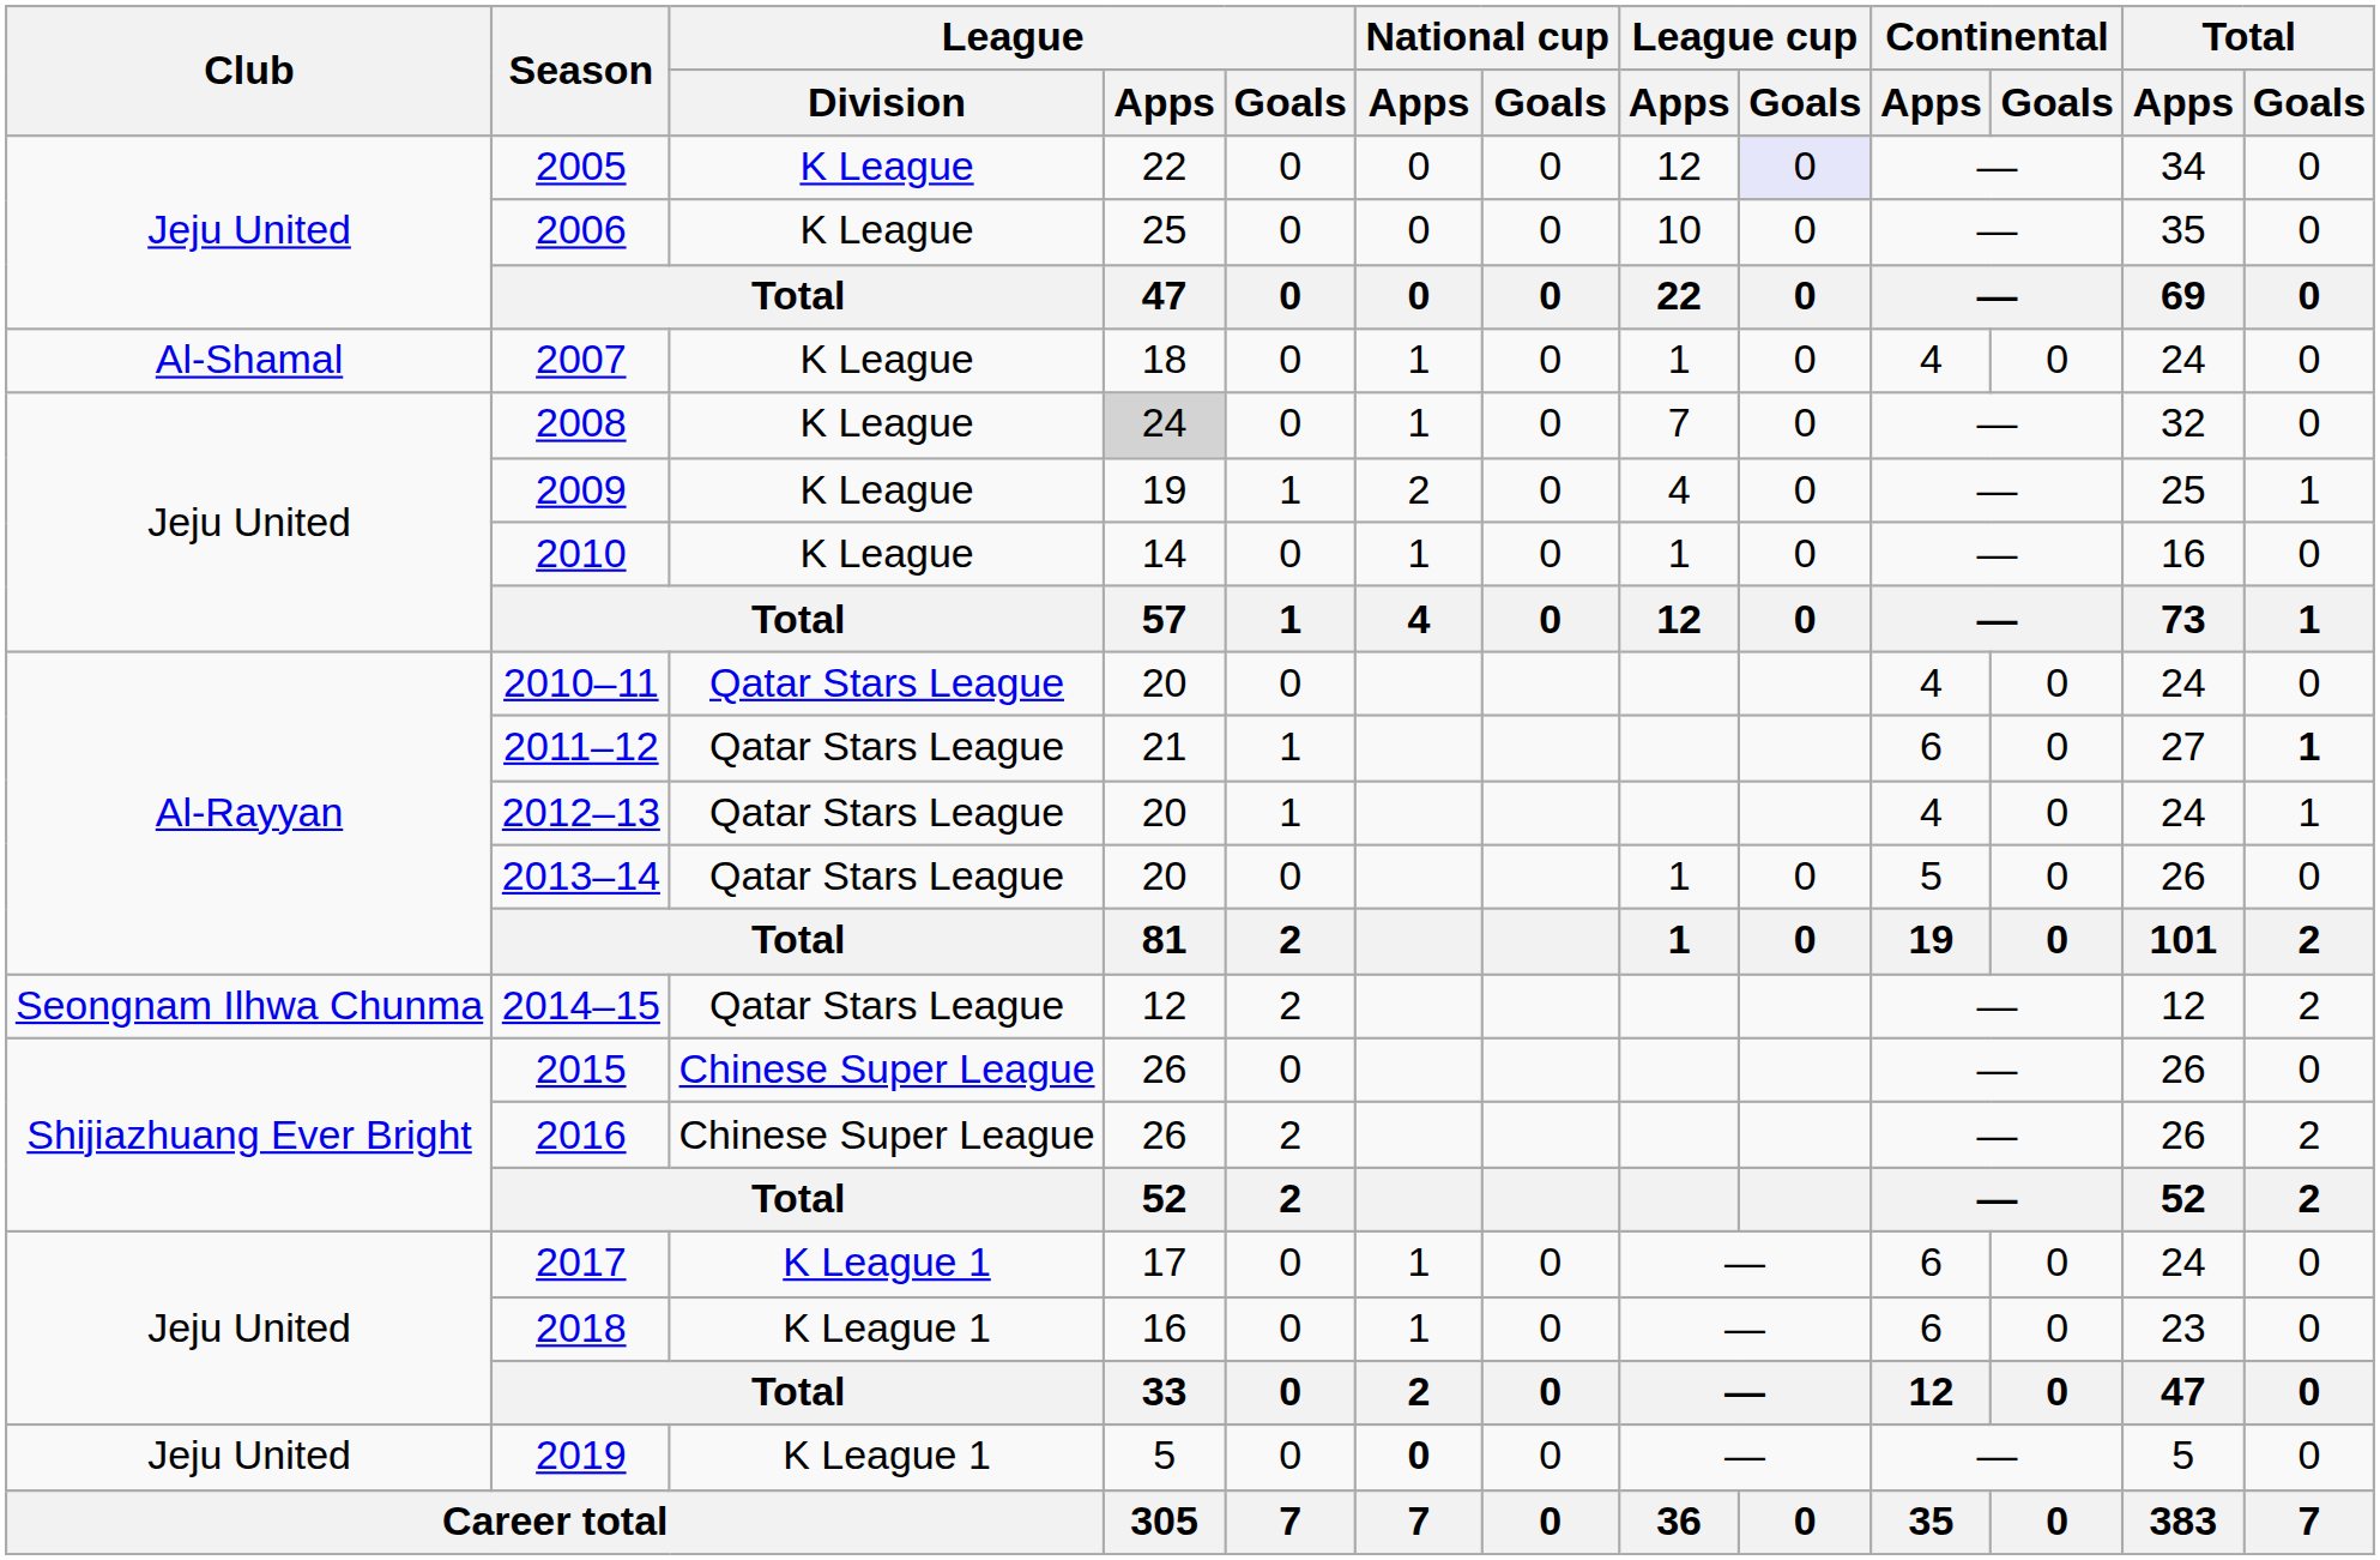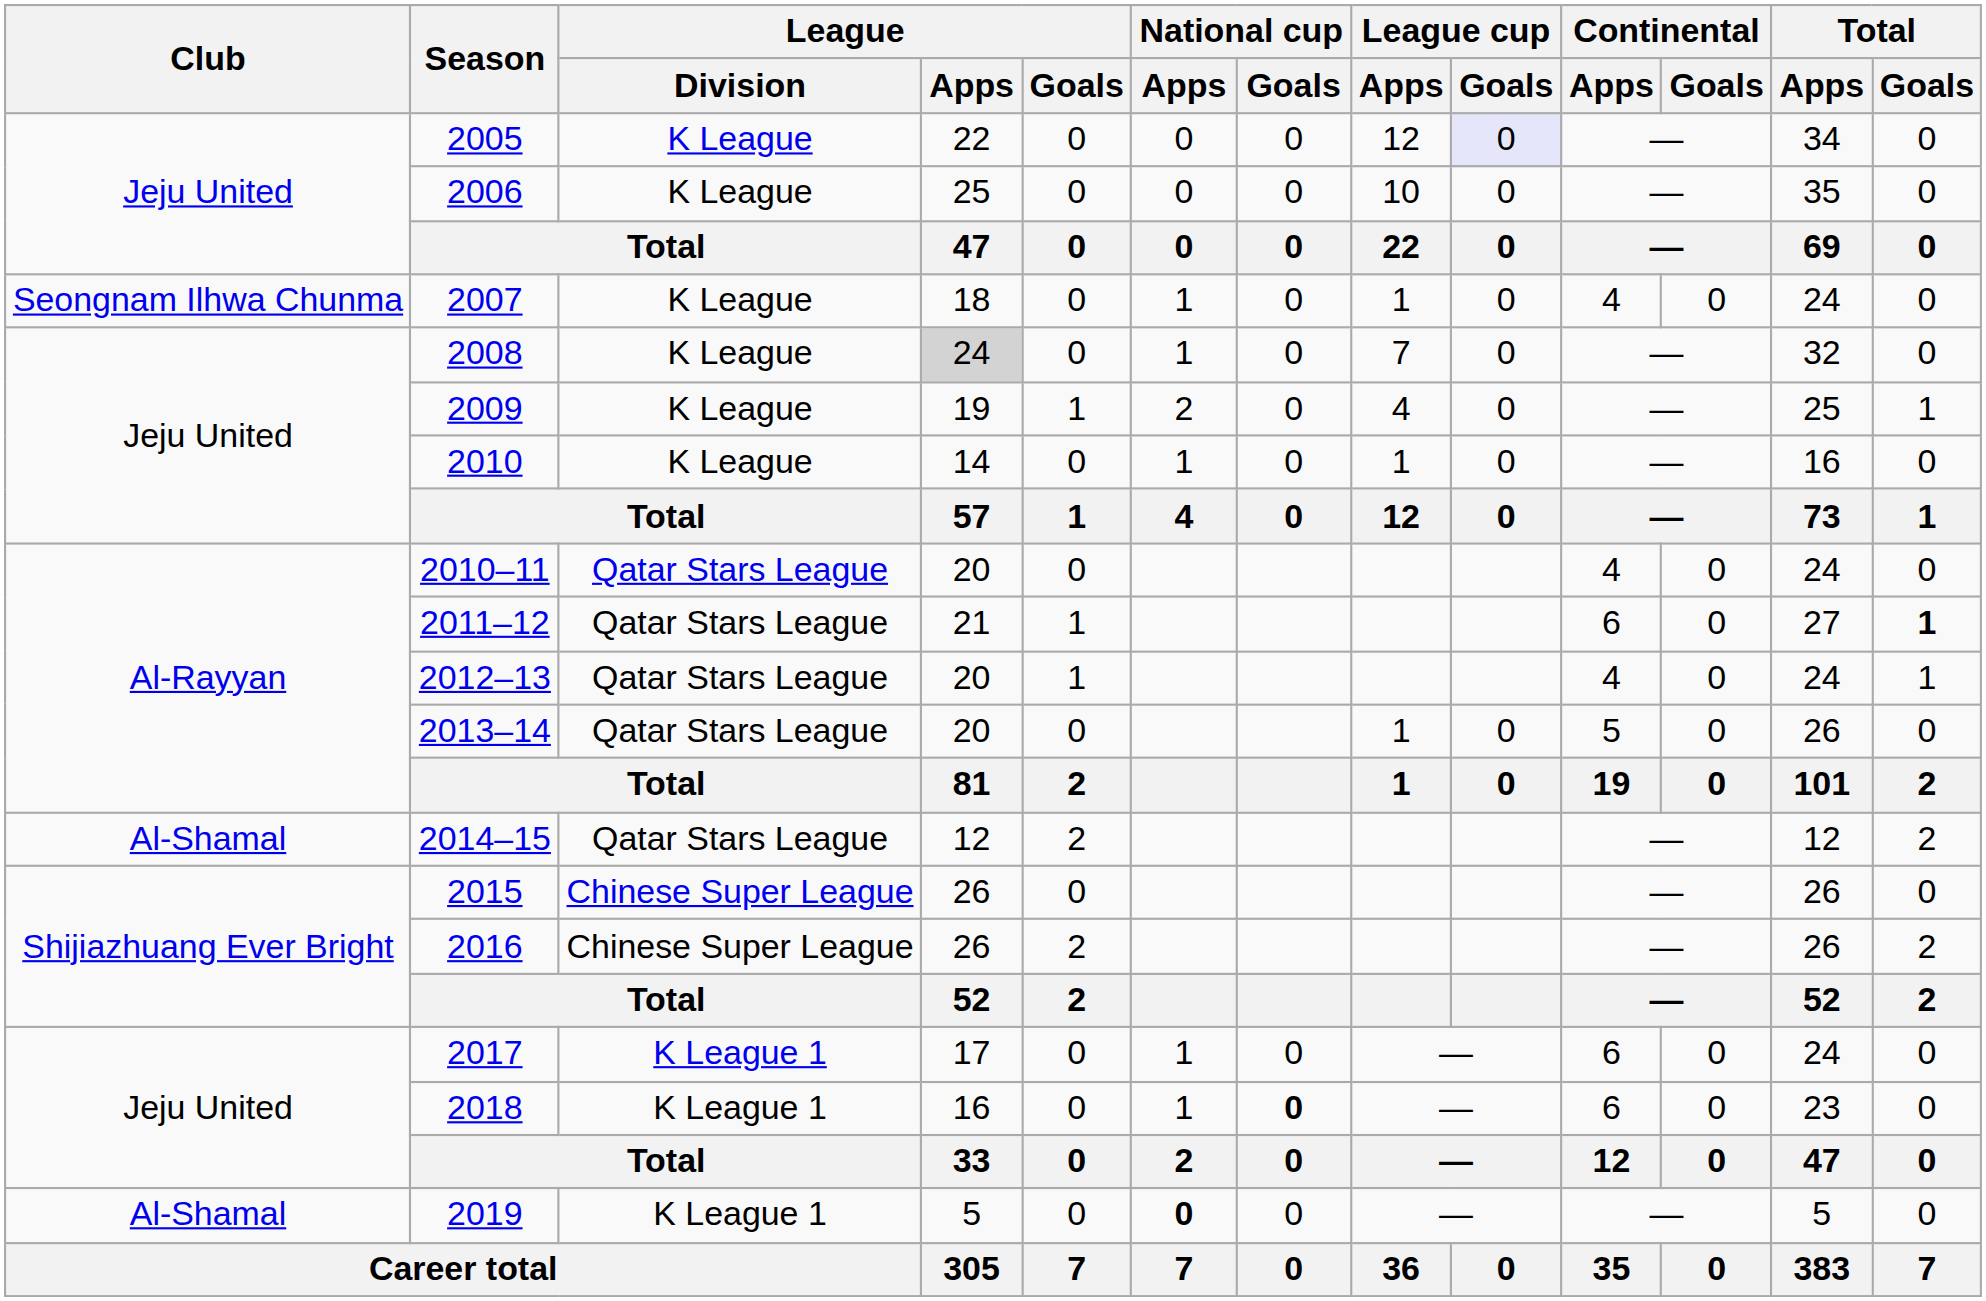 <table class="wikitable" style="text-align:center;">
 <tr>
 <th rowspan=2>Club</th>
 <th rowspan=2>Season</th>
 <th colspan=3>League</th>
 <th colspan=2>National cup</th>
 <th colspan=2>League cup</th>
 <th colspan=2>Continental</th>
 <th colspan=2>Total</th>
 </tr>
 <tr>
 <th>Division</th>
 <th>Apps</th>
 <th>Goals</th>
 <th>Apps</th>
 <th>Goals</th>
 <th>Apps</th>
 <th>Goals</th>
 <th>Apps</th>
 <th>Goals</th>
 <th>Apps</th>
 <th>Goals</th>
 </tr>
 <tr>
 <td rowspan="3"><a href='#'>Jeju United</a></td>
 <td><a href='#'>2005</a></td>
 <td><a href='#'>K League</a></td>
 <td>22</td>
 <td>0</td>
 <td>0</td>
 <td>0</td>
 <td>12</td>
 <td style="background: lavender;">0</td>
 <td colspan="2">—</td>
 <td>34</td>
 <td>0</td>
 </tr>
 <tr>
 <td><a href='#'>2006</a></td>
 <td>K League</td>
 <td>25</td>
 <td>0</td>
 <td>0</td>
 <td>0</td>
 <td>10</td>
 <td>0</td>
 <td colspan="2">—</td>
 <td>35</td>
 <td>0</td>
 </tr>
 <tr>
 <th colspan=2>Total</th>
 <th>47</th>
 <th>0</th>
 <th>0</th>
 <th>0</th>
 <th>22</th>
 <th>0</th>
 <th colspan=2>—</th>
 <th>69</th>
 <th>0</th>
 </tr>
 <tr>
-<td><a href='#'>Al-Shamal</a></td>
+<td><a href='#'>Seongnam Ilhwa Chunma</a></td>
 <td><a href='#'>2007</a></td>
 <td>K League</td>
 <td>18</td>
 <td>0</td>
 <td>1</td>
 <td>0</td>
 <td>1</td>
 <td>0</td>
 <td>4</td>
 <td>0</td>
 <td>24</td>
 <td>0</td>
 </tr>
 <tr>
 <td rowspan="4">Jeju United</td>
 <td><a href='#'>2008</a></td>
 <td>K League</td>
 <td style="background: lightgrey;">24</td>
 <td>0</td>
 <td>1</td>
 <td>0</td>
 <td>7</td>
 <td>0</td>
 <td colspan="2">—</td>
 <td>32</td>
 <td>0</td>
 </tr>
 <tr>
 <td><a href='#'>2009</a></td>
 <td>K League</td>
 <td>19</td>
 <td>1</td>
 <td>2</td>
 <td>0</td>
 <td>4</td>
 <td>0</td>
 <td colspan="2">—</td>
 <td>25</td>
 <td>1</td>
 </tr>
 <tr>
 <td><a href='#'>2010</a></td>
 <td>K League</td>
 <td>14</td>
 <td>0</td>
 <td>1</td>
 <td>0</td>
 <td>1</td>
 <td>0</td>
 <td colspan="2">—</td>
 <td>16</td>
 <td>0</td>
 </tr>
 <tr>
 <th colspan=2>Total</th>
 <th>57</th>
 <th>1</th>
 <th>4</th>
 <th>0</th>
 <th>12</th>
 <th>0</th>
 <th colspan=2>—</th>
 <th>73</th>
 <th>1</th>
 </tr>
 <tr>
 <td rowspan="5"><a href='#'>Al-Rayyan</a></td>
 <td><a href='#'>2010–11</a></td>
 <td><a href='#'>Qatar Stars League</a></td>
 <td>20</td>
 <td>0</td>
 <td></td>
 <td></td>
 <td></td>
 <td></td>
 <td>4</td>
 <td>0</td>
 <td>24</td>
 <td>0</td>
 </tr>
 <tr>
 <td><a href='#'>2011–12</a></td>
 <td>Qatar Stars League</td>
 <td>21</td>
 <td>1</td>
 <td></td>
 <td></td>
 <td></td>
 <td></td>
 <td>6</td>
 <td>0</td>
 <td>27</td>
 <td><strong>1</strong></td>
 </tr>
 <tr>
 <td><a href='#'>2012–13</a></td>
 <td>Qatar Stars League</td>
 <td>20</td>
 <td>1</td>
 <td></td>
 <td></td>
 <td></td>
 <td></td>
 <td>4</td>
 <td>0</td>
 <td>24</td>
 <td>1</td>
 </tr>
 <tr>
 <td><a href='#'>2013–14</a></td>
 <td>Qatar Stars League</td>
 <td>20</td>
 <td>0</td>
 <td></td>
 <td></td>
 <td>1</td>
 <td>0</td>
 <td>5</td>
 <td>0</td>
 <td>26</td>
 <td>0</td>
 </tr>
 <tr>
 <th colspan=2>Total</th>
 <th>81</th>
 <th>2</th>
 <th></th>
 <th></th>
 <th>1</th>
 <th>0</th>
 <th>19</th>
 <th>0</th>
 <th>101</th>
 <th>2</th>
 </tr>
 <tr>
-<td><a href='#'>Seongnam Ilhwa Chunma</a></td>
+<td><a href='#'>Al-Shamal</a></td>
 <td><a href='#'>2014–15</a></td>
 <td>Qatar Stars League</td>
 <td>12</td>
 <td>2</td>
 <td></td>
 <td></td>
 <td></td>
 <td></td>
 <td colspan=2>—</td>
 <td>12</td>
 <td>2</td>
 </tr>
 <tr>
 <td rowspan=3><a href='#'>Shijiazhuang Ever Bright</a></td>
 <td><a href='#'>2015</a></td>
 <td><a href='#'>Chinese Super League</a></td>
 <td>26</td>
 <td>0</td>
 <td></td>
 <td></td>
 <td></td>
 <td></td>
 <td colspan=2>—</td>
 <td>26</td>
 <td>0</td>
 </tr>
 <tr>
 <td><a href='#'>2016</a></td>
 <td>Chinese Super League</td>
 <td>26</td>
 <td>2</td>
 <td></td>
 <td></td>
 <td></td>
 <td></td>
 <td colspan=2>—</td>
 <td>26</td>
 <td>2</td>
 </tr>
 <tr>
 <th colspan=2>Total</th>
 <th>52</th>
 <th>2</th>
 <th></th>
 <th></th>
 <th></th>
 <th></th>
 <th colspan=2>—</th>
 <th>52</th>
 <th>2</th>
 </tr>
 <tr>
 <td rowspan=3>Jeju United</td>
 <td><a href='#'>2017</a></td>
 <td><a href='#'>K League 1</a></td>
 <td>17</td>
 <td>0</td>
 <td>1</td>
 <td>0</td>
 <td colspan=2>—</td>
 <td>6</td>
 <td>0</td>
 <td>24</td>
 <td>0</td>
 </tr>
 <tr>
 <td><a href='#'>2018</a></td>
 <td>K League 1</td>
 <td>16</td>
 <td>0</td>
 <td>1</td>
-<td>0</td>
+<td><strong>0</strong></td>
 <td colspan=2>—</td>
 <td>6</td>
 <td>0</td>
 <td>23</td>
 <td>0</td>
 </tr>
 <tr>
 <th colspan=2>Total</th>
 <th>33</th>
 <th>0</th>
 <th>2</th>
 <th>0</th>
 <th colspan=2>—</th>
 <th>12</th>
 <th>0</th>
 <th>47</th>
 <th>0</th>
 </tr>
 <tr>
-<td>Jeju United</td>
+<td><a href='#'>Al-Shamal</a></td>
 <td><a href='#'>2019</a></td>
 <td>K League 1</td>
 <td>5</td>
 <td>0</td>
 <td><strong>0</strong></td>
 <td>0</td>
 <td colspan=2>—</td>
 <td colspan=2>—</td>
 <td>5</td>
 <td>0</td>
 </tr>
 <tr>
 <th colspan=3>Career total</th>
 <th>305</th>
 <th>7</th>
 <th>7</th>
 <th>0</th>
 <th>36</th>
 <th>0</th>
 <th>35</th>
 <th>0</th>
 <th>383</th>
 <th>7</th>
 </tr>
 </table>
